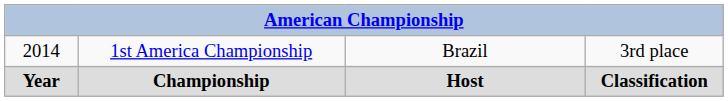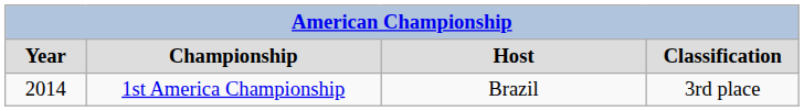 <table class="wikitable" style=font-size:90%>
 <tr align=center style="background:#B0C4DE;">
 <td colspan=4><strong><a href='#'>American Championship</a></strong></td>
+</tr>
+<tr align=center bgcolor="#dddddd">
+<td width=50><strong>Year</strong></td>
+<td width=200><strong>Championship</strong></td>
+<td width=180><strong>Host</strong></td>
+<td width=100><strong>Classification</strong></td>
 </tr>
 <tr align=center>
 <td>2014</td>
 <td><a href='#'>1st America Championship</a></td>
 <td>Brazil</td>
 <td align="center">3rd place</td>
 </tr>
-<tr align=center bgcolor="#dddddd">
-<td width=50><strong>Year</strong></td>
-<td width=200><strong>Championship</strong></td>
-<td width=180><strong>Host</strong></td>
-<td width=100><strong>Classification</strong></td>
-</tr>
 </table>
